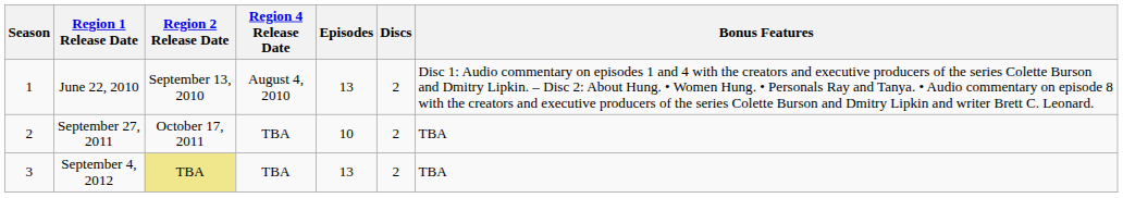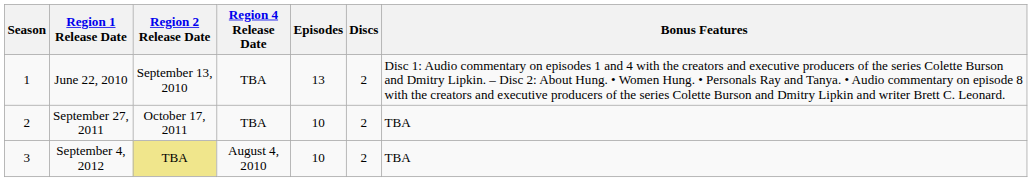 <table class="wikitable">
 <tr>
 <th>Season</th>
 <th><a href='#'>Region 1</a> Release Date</th>
 <th><a href='#'>Region 2</a> Release Date</th>
 <th><a href='#'>Region 4</a> Release Date</th>
 <th>Episodes</th>
 <th>Discs</th>
 <th>Bonus Features</th>
 </tr>
 <tr>
 <td style="text-align:center;">1</td>
 <td style="text-align:center;">June 22, 2010</td>
 <td style="text-align:center;">September 13, 2010</td>
-<td style="text-align:center;">August 4, 2010</td>
+<td style="text-align:center;">TBA</td>
 <td style="text-align:center;">13</td>
 <td style="text-align:center;">2</td>
 <td>Disc 1: Audio commentary on episodes 1 and 4 with the creators and executive producers of the series Colette Burson and Dmitry Lipkin. – Disc 2: About Hung. • Women Hung. • Personals Ray and Tanya. • Audio commentary on episode 8 with the creators and executive producers of the series Colette Burson and Dmitry Lipkin and writer Brett C. Leonard.</td>
 </tr>
 <tr>
 <td style="text-align:center;">2</td>
 <td style="text-align:center;">September 27, 2011</td>
 <td style="text-align:center;">October 17, 2011</td>
 <td style="text-align:center;">TBA</td>
 <td style="text-align:center;">10</td>
 <td style="text-align:center;">2</td>
 <td>TBA</td>
 </tr>
 <tr>
 <td style="text-align:center;">3</td>
 <td style="text-align:center;">September 4, 2012</td>
 <td style="background: khaki; text-align:center;">TBA</td>
-<td style="text-align:center;">TBA</td>
-<td style="text-align:center;">13</td>
+<td style="text-align:center;">August 4, 2010</td>
+<td style="text-align:center;">10</td>
 <td style="text-align:center;">2</td>
 <td>TBA</td>
 </tr>
 </table>
